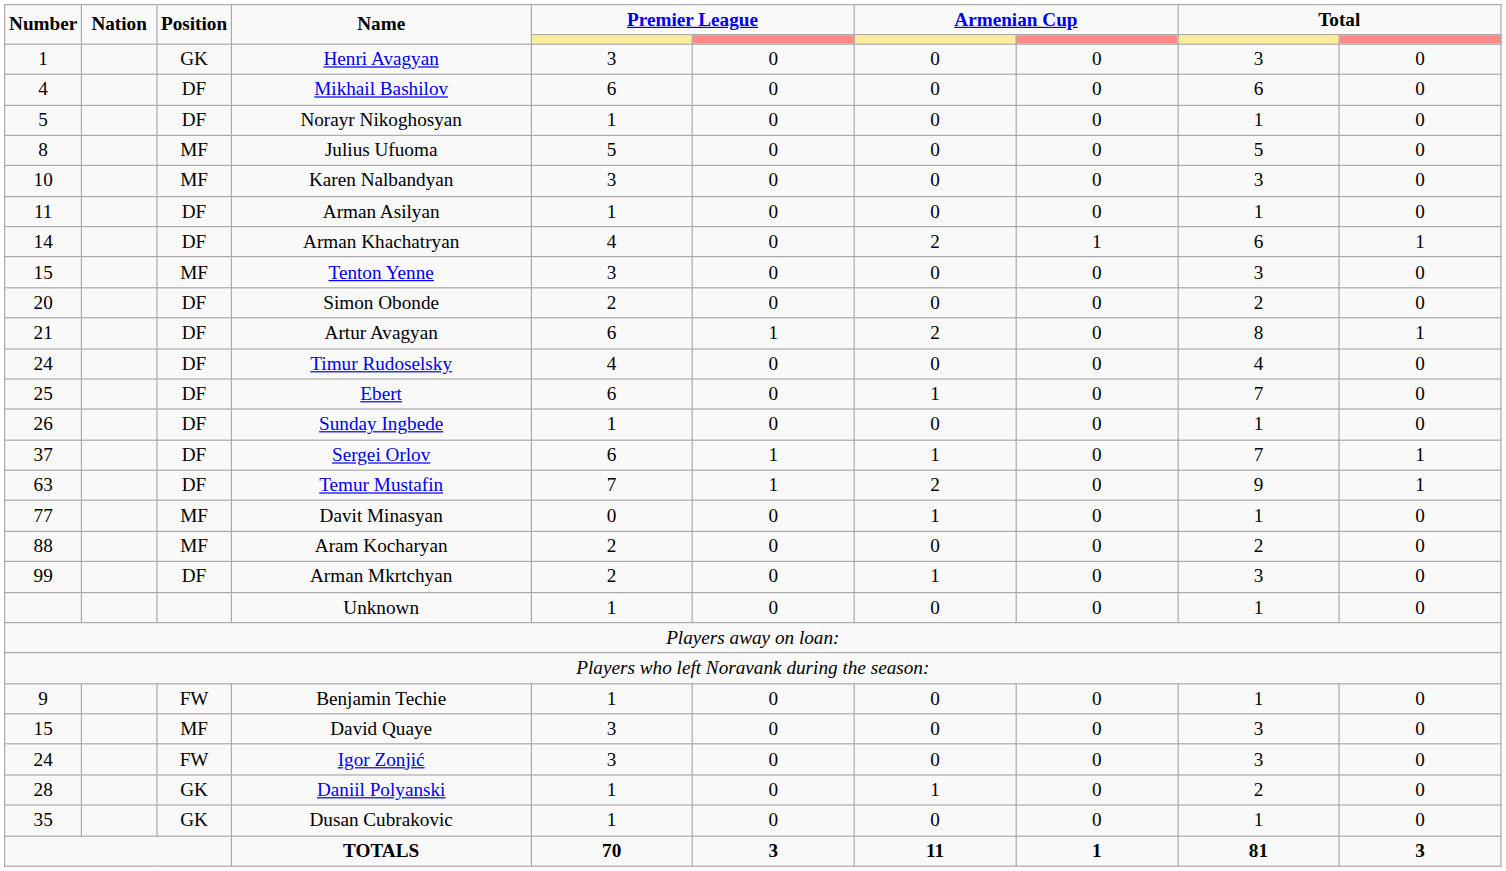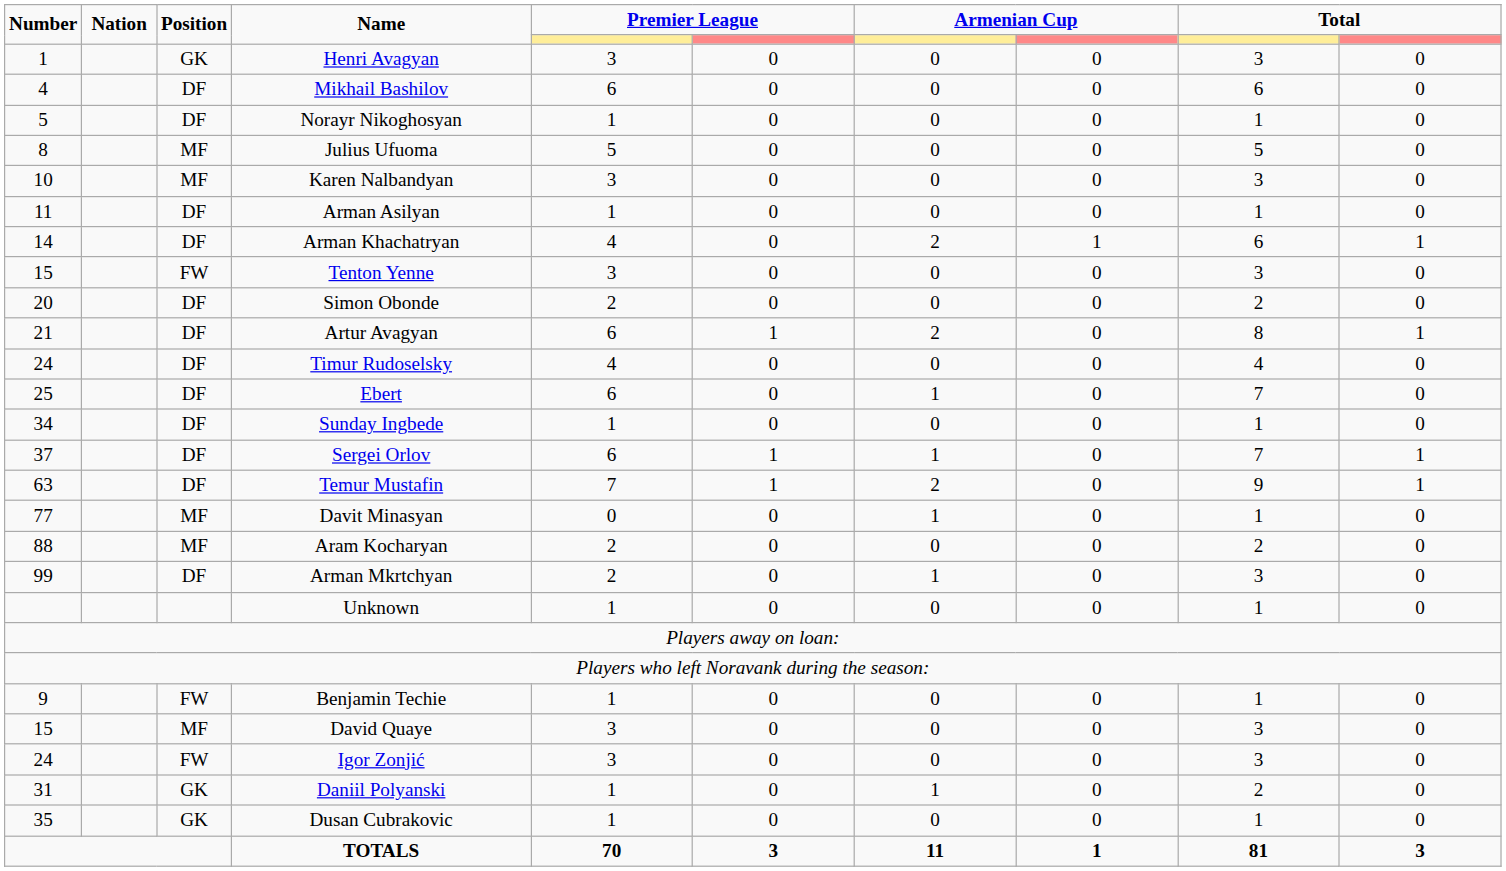 <table class="wikitable" style="text-align:center;">
 <tr>
 <td rowspan="2"  style="width:5%; text-align:center;"><strong>Number</strong></td>
 <td rowspan="2"  style="width:5%; text-align:center;"><strong>Nation</strong></td>
 <td rowspan="2"  style="width:5%; text-align:center;"><strong>Position</strong></td>
 <td rowspan="2"  style="width:20%; text-align:center;"><strong>Name</strong></td>
 <td colspan="2" style="text-align:center;"><strong><a href='#'>Premier League</a></strong></td>
 <td colspan="2" style="text-align:center;"><strong><a href='#'>Armenian Cup</a></strong></td>
 <td colspan="2" style="text-align:center;"><strong>Total</strong></td>
 </tr>
 <tr>
 <th style="width:60px; background:#fe9;"></th>
 <th style="width:60px; background:#ff8888;"></th>
 <th style="width:60px; background:#fe9;"></th>
 <th style="width:60px; background:#ff8888;"></th>
 <th style="width:60px; background:#fe9;"></th>
 <th style="width:60px; background:#ff8888;"></th>
 </tr>
 <tr>
 <td>1</td>
 <td></td>
 <td>GK</td>
 <td><a href='#'>Henri Avagyan</a></td>
 <td>3</td>
 <td>0</td>
 <td>0</td>
 <td>0</td>
 <td>3</td>
 <td>0</td>
 </tr>
 <tr>
 <td>4</td>
 <td></td>
 <td>DF</td>
 <td><a href='#'>Mikhail Bashilov</a></td>
 <td>6</td>
 <td>0</td>
 <td>0</td>
 <td>0</td>
 <td>6</td>
 <td>0</td>
 </tr>
 <tr>
 <td>5</td>
 <td></td>
 <td>DF</td>
 <td>Norayr Nikoghosyan</td>
 <td>1</td>
 <td>0</td>
 <td>0</td>
 <td>0</td>
 <td>1</td>
 <td>0</td>
 </tr>
 <tr>
 <td>8</td>
 <td></td>
 <td>MF</td>
 <td>Julius Ufuoma</td>
 <td>5</td>
 <td>0</td>
 <td>0</td>
 <td>0</td>
 <td>5</td>
 <td>0</td>
 </tr>
 <tr>
 <td>10</td>
 <td></td>
 <td>MF</td>
 <td>Karen Nalbandyan</td>
 <td>3</td>
 <td>0</td>
 <td>0</td>
 <td>0</td>
 <td>3</td>
 <td>0</td>
 </tr>
 <tr>
 <td>11</td>
 <td></td>
 <td>DF</td>
 <td>Arman Asilyan</td>
 <td>1</td>
 <td>0</td>
 <td>0</td>
 <td>0</td>
 <td>1</td>
 <td>0</td>
 </tr>
 <tr>
 <td>14</td>
 <td></td>
 <td>DF</td>
 <td>Arman Khachatryan</td>
 <td>4</td>
 <td>0</td>
 <td>2</td>
 <td>1</td>
 <td>6</td>
 <td>1</td>
 </tr>
 <tr>
 <td>15</td>
 <td></td>
-<td>MF</td>
+<td>FW</td>
 <td><a href='#'>Tenton Yenne</a></td>
 <td>3</td>
 <td>0</td>
 <td>0</td>
 <td>0</td>
 <td>3</td>
 <td>0</td>
 </tr>
 <tr>
 <td>20</td>
 <td></td>
 <td>DF</td>
 <td>Simon Obonde</td>
 <td>2</td>
 <td>0</td>
 <td>0</td>
 <td>0</td>
 <td>2</td>
 <td>0</td>
 </tr>
 <tr>
 <td>21</td>
 <td></td>
 <td>DF</td>
 <td>Artur Avagyan</td>
 <td>6</td>
 <td>1</td>
 <td>2</td>
 <td>0</td>
 <td>8</td>
 <td>1</td>
 </tr>
 <tr>
 <td>24</td>
 <td></td>
 <td>DF</td>
 <td><a href='#'>Timur Rudoselsky</a></td>
 <td>4</td>
 <td>0</td>
 <td>0</td>
 <td>0</td>
 <td>4</td>
 <td>0</td>
 </tr>
 <tr>
 <td>25</td>
 <td></td>
 <td>DF</td>
 <td><a href='#'>Ebert</a></td>
 <td>6</td>
 <td>0</td>
 <td>1</td>
 <td>0</td>
 <td>7</td>
 <td>0</td>
 </tr>
 <tr>
-<td>26</td>
+<td>34</td>
 <td></td>
 <td>DF</td>
 <td><a href='#'>Sunday Ingbede</a></td>
 <td>1</td>
 <td>0</td>
 <td>0</td>
 <td>0</td>
 <td>1</td>
 <td>0</td>
 </tr>
 <tr>
 <td>37</td>
 <td></td>
 <td>DF</td>
 <td><a href='#'>Sergei Orlov</a></td>
 <td>6</td>
 <td>1</td>
 <td>1</td>
 <td>0</td>
 <td>7</td>
 <td>1</td>
 </tr>
 <tr>
 <td>63</td>
 <td></td>
 <td>DF</td>
 <td><a href='#'>Temur Mustafin</a></td>
 <td>7</td>
 <td>1</td>
 <td>2</td>
 <td>0</td>
 <td>9</td>
 <td>1</td>
 </tr>
 <tr>
 <td>77</td>
 <td></td>
 <td>MF</td>
 <td>Davit Minasyan</td>
 <td>0</td>
 <td>0</td>
 <td>1</td>
 <td>0</td>
 <td>1</td>
 <td>0</td>
 </tr>
 <tr>
 <td>88</td>
 <td></td>
 <td>MF</td>
 <td>Aram Kocharyan</td>
 <td>2</td>
 <td>0</td>
 <td>0</td>
 <td>0</td>
 <td>2</td>
 <td>0</td>
 </tr>
 <tr>
 <td>99</td>
 <td></td>
 <td>DF</td>
 <td>Arman Mkrtchyan</td>
 <td>2</td>
 <td>0</td>
 <td>1</td>
 <td>0</td>
 <td>3</td>
 <td>0</td>
 </tr>
 <tr>
 <td></td>
 <td></td>
 <td></td>
 <td>Unknown</td>
 <td>1</td>
 <td>0</td>
 <td>0</td>
 <td>0</td>
 <td>1</td>
 <td>0</td>
 </tr>
 <tr>
 <td colspan="14"><em>Players away on loan:</em></td>
 </tr>
 <tr>
 <td colspan="14"><em>Players who left Noravank during the season:</em></td>
 </tr>
 <tr>
 <td>9</td>
 <td></td>
 <td>FW</td>
 <td>Benjamin Techie</td>
 <td>1</td>
 <td>0</td>
 <td>0</td>
 <td>0</td>
 <td>1</td>
 <td>0</td>
 </tr>
 <tr>
 <td>15</td>
 <td></td>
 <td>MF</td>
 <td>David Quaye</td>
 <td>3</td>
 <td>0</td>
 <td>0</td>
 <td>0</td>
 <td>3</td>
 <td>0</td>
 </tr>
 <tr>
 <td>24</td>
 <td></td>
 <td>FW</td>
 <td><a href='#'>Igor Zonjić</a></td>
 <td>3</td>
 <td>0</td>
 <td>0</td>
 <td>0</td>
 <td>3</td>
 <td>0</td>
 </tr>
 <tr>
-<td>28</td>
+<td>31</td>
 <td></td>
 <td>GK</td>
 <td><a href='#'>Daniil Polyanski</a></td>
 <td>1</td>
 <td>0</td>
 <td>1</td>
 <td>0</td>
 <td>2</td>
 <td>0</td>
 </tr>
 <tr>
 <td>35</td>
 <td></td>
 <td>GK</td>
 <td>Dusan Cubrakovic</td>
 <td>1</td>
 <td>0</td>
 <td>0</td>
 <td>0</td>
 <td>1</td>
 <td>0</td>
 </tr>
 <tr>
 <td colspan="3"></td>
 <td><strong>TOTALS</strong></td>
 <td><strong>70</strong></td>
 <td><strong>3</strong></td>
 <td><strong>11</strong></td>
 <td><strong>1</strong></td>
 <td><strong>81</strong></td>
 <td><strong>3</strong></td>
 </tr>
 </table>
